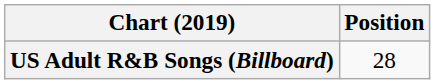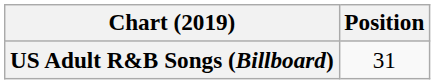 <table class="wikitable sortable plainrowheaders">
 <tr>
 <th scope="col">Chart (2019)</th>
 <th scope="col">Position</th>
 </tr>
 <tr>
 <th scope="row">US Adult R&B Songs (<em>Billboard</em>)</th>
-<td align="center">28</td>
+<td align="center">31</td>
 </tr>
 </table>
